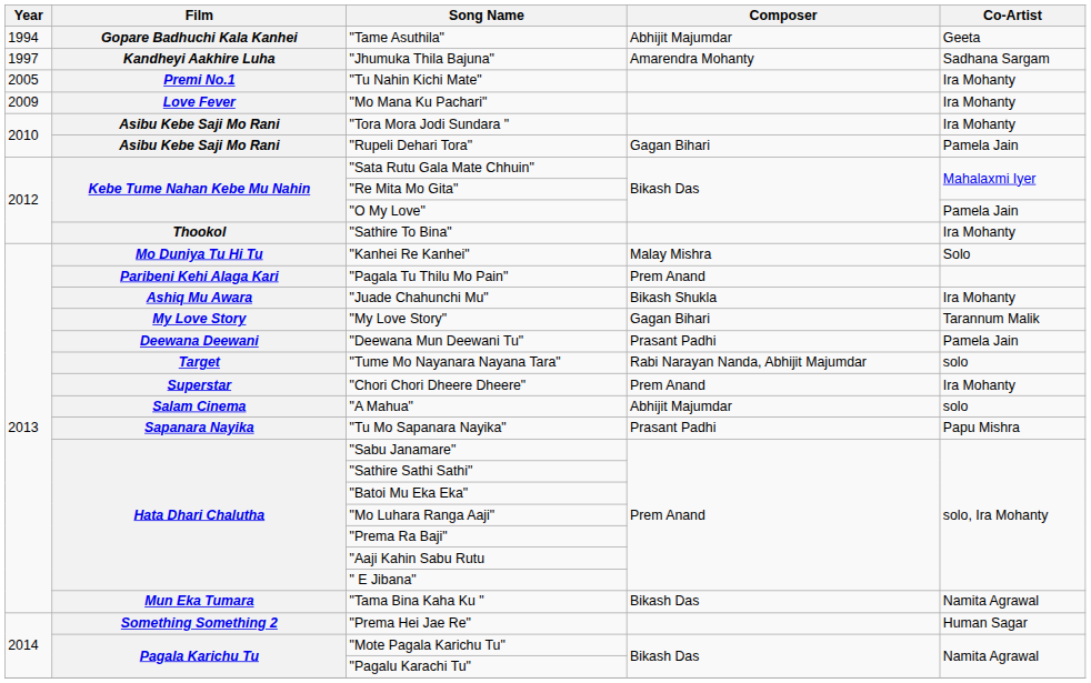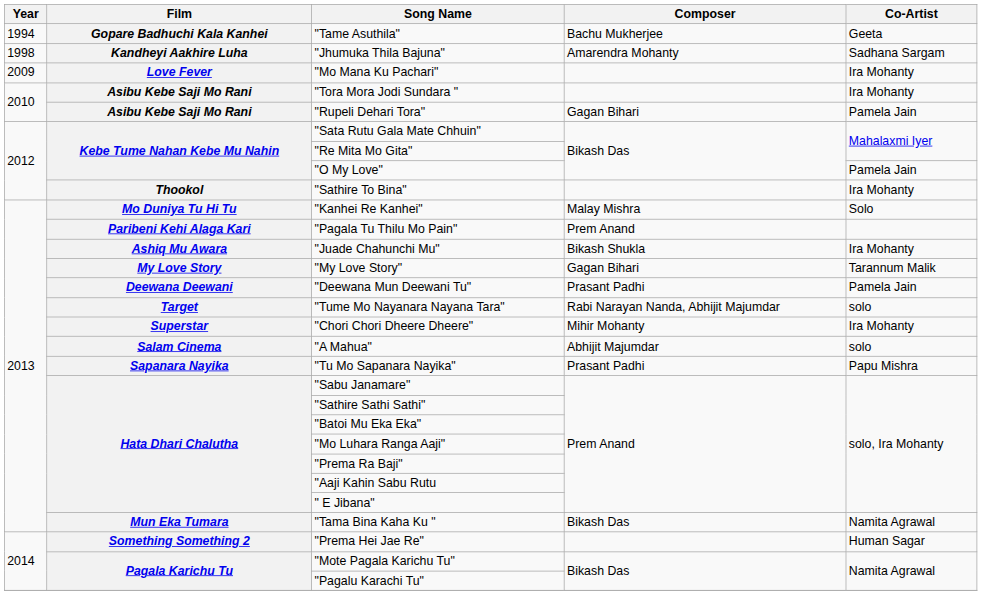 <table class="wikitable sortable" style="width:100%;">
 <tr>
 <th>Year</th>
 <th>Film</th>
 <th>Song Name</th>
 <th>Composer</th>
 <th>Co-Artist</th>
 </tr>
 <tr>
 <td rowspan="1">1994</td>
 <th rowspan=1><em>Gopare Badhuchi Kala Kanhei</em></th>
 <td>"Tame Asuthila"</td>
-<td>Abhijit Majumdar</td>
+<td rowspan=1>Bachu Mukherjee</td>
 <td rowspan=1>Geeta</td>
 </tr>
 <tr>
-<td rowspan="1">1997</td>
+<td rowspan="1">1998</td>
 <th rowspan=1><em>Kandheyi Aakhire Luha</em></th>
 <td>"Jhumuka Thila Bajuna"</td>
 <td rowspan=1>Amarendra Mohanty</td>
 <td rowspan=1>Sadhana Sargam</td>
-</tr>
-<tr>
-<td>2005</td>
-<th><em><a href='#'>Premi No.1</a></em></th>
-<td>"Tu Nahin Kichi Mate"</td>
-<td></td>
-<td>Ira Mohanty</td>
 </tr>
 <tr>
 <td>2009</td>
 <th><em><a href='#'>Love Fever</a></em></th>
 <td>"Mo Mana Ku Pachari"</td>
 <td></td>
 <td>Ira Mohanty</td>
 </tr>
 <tr>
 <td rowspan="2">2010</td>
 <th rowspan=1><em>Asibu Kebe Saji Mo Rani</em></th>
 <td>"Tora Mora Jodi Sundara "</td>
 <td rowspan=1></td>
 <td rowspan=1>Ira Mohanty</td>
 </tr>
 <tr>
 <th rowspan=1><em>Asibu Kebe Saji Mo Rani</em></th>
 <td>"Rupeli Dehari Tora"</td>
 <td rowspan=1>Gagan Bihari</td>
 <td>Pamela Jain</td>
 </tr>
 <tr>
 <td rowspan="4">2012</td>
 <th rowspan="3"><em><a href='#'>Kebe Tume Nahan Kebe Mu Nahin</a></em></th>
 <td>"Sata Rutu Gala Mate Chhuin"</td>
 <td rowspan="3">Bikash Das</td>
 <td rowspan="2"><a href='#'>Mahalaxmi Iyer</a></td>
 </tr>
 <tr>
 <td>"Re Mita Mo Gita"</td>
 </tr>
 <tr>
 <td>"O My Love"</td>
 <td>Pamela Jain</td>
 </tr>
 <tr>
 <th><em>Thookol</em></th>
 <td>"Sathire To Bina"</td>
 <td></td>
 <td>Ira Mohanty</td>
 </tr>
 <tr>
 <td rowspan="17">2013</td>
 <th><em><a href='#'>Mo Duniya Tu Hi Tu</a></em></th>
 <td>"Kanhei Re Kanhei"</td>
 <td>Malay Mishra</td>
 <td>Solo</td>
 </tr>
 <tr>
 <th><em><a href='#'>Paribeni Kehi Alaga Kari</a></em></th>
 <td>"Pagala Tu Thilu Mo Pain"</td>
 <td>Prem Anand</td>
 <td></td>
 </tr>
 <tr>
 <th><em><a href='#'>Ashiq Mu Awara</a></em></th>
 <td>"Juade Chahunchi Mu"</td>
 <td>Bikash Shukla</td>
 <td>Ira Mohanty</td>
 </tr>
 <tr>
 <th><em><a href='#'>My Love Story</a></em></th>
 <td>"My Love Story"</td>
 <td>Gagan Bihari</td>
 <td>Tarannum Malik</td>
 </tr>
 <tr>
 <th><em><a href='#'>Deewana Deewani</a></em></th>
 <td>"Deewana Mun Deewani Tu"</td>
 <td>Prasant Padhi</td>
 <td>Pamela Jain</td>
 </tr>
 <tr>
 <th><em><a href='#'>Target</a></em></th>
 <td>"Tume Mo Nayanara Nayana Tara"</td>
 <td>Rabi Narayan Nanda, Abhijit Majumdar</td>
 <td>solo</td>
 </tr>
 <tr>
 <th><em><a href='#'>Superstar</a></em></th>
 <td>"Chori Chori Dheere Dheere"</td>
-<td>Prem Anand</td>
+<td>Mihir Mohanty</td>
 <td>Ira Mohanty</td>
 </tr>
 <tr>
 <th><em><a href='#'>Salam Cinema</a></em></th>
 <td>"A Mahua"</td>
 <td>Abhijit Majumdar</td>
 <td>solo</td>
 </tr>
 <tr>
 <th><em><a href='#'>Sapanara Nayika</a></em></th>
 <td>"Tu Mo Sapanara Nayika"</td>
 <td>Prasant Padhi</td>
 <td>Papu Mishra</td>
 </tr>
 <tr>
 <th Rowspan=7><em><a href='#'>Hata Dhari Chalutha</a></em></th>
 <td>"Sabu Janamare"</td>
 <td rowspan=7>Prem Anand</td>
 <td rowspan=7>solo, Ira Mohanty</td>
 </tr>
 <tr>
 <td>"Sathire Sathi Sathi"</td>
 </tr>
 <tr>
 <td>"Batoi Mu Eka Eka"</td>
 </tr>
 <tr>
 <td>"Mo Luhara Ranga Aaji"</td>
 </tr>
 <tr>
 <td>"Prema Ra Baji"</td>
 </tr>
 <tr>
 <td>"Aaji Kahin Sabu Rutu</td>
 </tr>
 <tr>
 <td>" E Jibana"</td>
 </tr>
 <tr>
 <th><em><a href='#'>Mun Eka Tumara</a></em></th>
 <td>"Tama Bina Kaha Ku "</td>
 <td>Bikash Das</td>
 <td>Namita Agrawal</td>
 </tr>
 <tr>
 <td rowspan="3">2014</td>
 <th><em><a href='#'>Something Something 2</a></em></th>
 <td>"Prema Hei Jae Re"</td>
 <td></td>
 <td>Human Sagar</td>
 </tr>
 <tr>
 <th Rowspan=2><em><a href='#'>Pagala Karichu Tu</a></em></th>
 <td>"Mote Pagala Karichu Tu"</td>
 <td rowspan=2>Bikash Das</td>
 <td rowspan=2>Namita Agrawal</td>
 </tr>
 <tr>
 <td>"Pagalu Karachi Tu"</td>
 </tr>
 <tr>
 </tr>
 </table>
